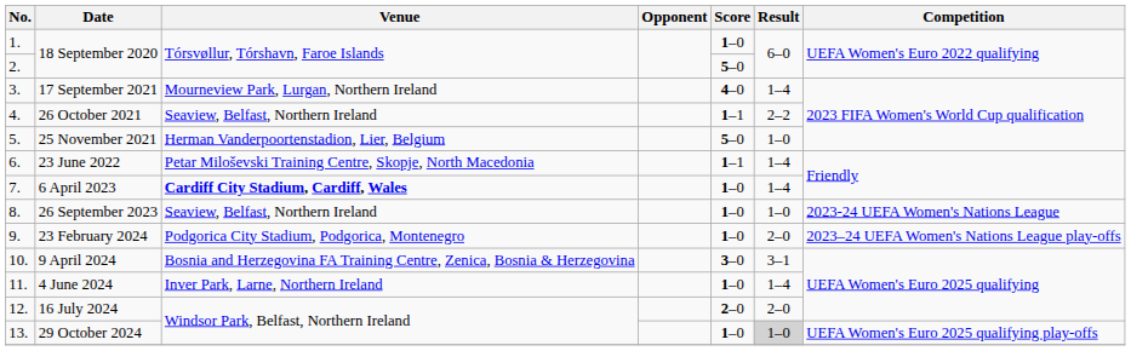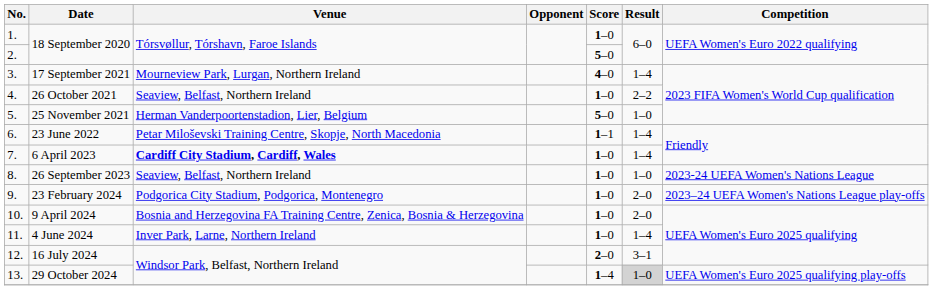 <table class="wikitable">
 <tr>
 <th>No.</th>
 <th>Date</th>
 <th>Venue</th>
 <th>Opponent</th>
 <th>Score</th>
 <th>Result</th>
 <th>Competition</th>
 </tr>
 <tr>
 <td>1.</td>
 <td rowspan=2>18 September 2020</td>
 <td rowspan=2><a href='#'>Tórsvøllur</a>, <a href='#'>Tórshavn</a>, <a href='#'>Faroe Islands</a></td>
 <td rowspan=2></td>
 <td align=center><strong>1</strong>–0</td>
 <td rowspan=2 align=center>6–0</td>
 <td rowspan=2><a href='#'>UEFA Women's Euro 2022 qualifying</a></td>
 </tr>
 <tr>
 <td>2.</td>
 <td align=center><strong>5</strong>–0</td>
 </tr>
 <tr>
 <td>3.</td>
 <td>17 September 2021</td>
 <td><a href='#'>Mourneview Park</a>, <a href='#'>Lurgan</a>, Northern Ireland</td>
 <td></td>
 <td align=center><strong>4</strong>–0</td>
 <td align=center>1–4</td>
 <td rowspan=3><a href='#'>2023 FIFA Women's World Cup qualification</a></td>
 </tr>
 <tr>
 <td>4.</td>
 <td>26 October 2021</td>
 <td><a href='#'>Seaview</a>, <a href='#'>Belfast</a>, Northern Ireland</td>
 <td></td>
-<td align=center><strong>1</strong>–1</td>
+<td align=center><strong>1</strong>–0</td>
 <td align=center>2–2</td>
 </tr>
 <tr>
 <td>5.</td>
 <td>25 November 2021</td>
 <td><a href='#'>Herman Vanderpoortenstadion</a>, <a href='#'>Lier</a>, <a href='#'>Belgium</a></td>
 <td></td>
 <td align=center><strong>5</strong>–0</td>
 <td align=center>1–0</td>
 </tr>
 <tr>
 <td>6.</td>
 <td>23 June 2022</td>
 <td><a href='#'>Petar Miloševski Training Centre</a>, <a href='#'>Skopje</a>, <a href='#'>North Macedonia</a></td>
 <td></td>
 <td align=center><strong>1</strong>–1</td>
 <td align=center>1–4</td>
 <td rowspan=2><a href='#'>Friendly</a></td>
 </tr>
 <tr>
 <td>7.</td>
 <td>6 April 2023</td>
 <td><strong><a href='#'>Cardiff City Stadium</a>, <a href='#'>Cardiff</a>, <a href='#'>Wales</a></strong></td>
 <td></td>
 <td align=center><strong>1</strong>–0</td>
 <td align=center>1–4</td>
 </tr>
 <tr>
 <td>8.</td>
 <td>26 September 2023</td>
 <td><a href='#'>Seaview</a>, <a href='#'>Belfast</a>, Northern Ireland</td>
 <td></td>
 <td align=center><strong>1</strong>–0</td>
 <td align=center>1–0</td>
 <td><a href='#'>2023-24 UEFA Women's Nations League</a></td>
 </tr>
 <tr>
 <td>9.</td>
 <td>23 February 2024</td>
 <td><a href='#'>Podgorica City Stadium</a>, <a href='#'>Podgorica</a>, <a href='#'>Montenegro</a></td>
 <td></td>
 <td align=center><strong>1</strong>–0</td>
 <td align=center>2–0</td>
 <td><a href='#'>2023–24 UEFA Women's Nations League play-offs</a></td>
 </tr>
 <tr>
 <td>10.</td>
 <td>9 April 2024</td>
 <td><a href='#'>Bosnia and Herzegovina FA Training Centre</a>, <a href='#'>Zenica</a>, <a href='#'>Bosnia & Herzegovina</a></td>
 <td></td>
-<td align=center><strong>3</strong>–0</td>
-<td align=center>3–1</td>
+<td align=center><strong>1</strong>–0</td>
+<td align=center>2–0</td>
 <td rowspan=3><a href='#'>UEFA Women's Euro 2025 qualifying</a></td>
 </tr>
 <tr>
 <td>11.</td>
 <td>4 June 2024</td>
 <td><a href='#'>Inver Park</a>, <a href='#'>Larne</a>, <a href='#'>Northern Ireland</a></td>
 <td></td>
 <td align=center><strong>1</strong>–0</td>
 <td align=center>1–4</td>
 </tr>
 <tr>
 <td>12.</td>
 <td>16 July 2024</td>
 <td rowspan=2><a href='#'>Windsor Park</a>, Belfast, Northern Ireland</td>
 <td></td>
 <td align=center><strong>2</strong>–0</td>
-<td align=center>2–0</td>
+<td align=center>3–1</td>
 </tr>
 <tr>
 <td>13.</td>
 <td>29 October 2024</td>
 <td></td>
-<td align=center><strong>1</strong>–0</td>
+<td align=center><strong>1</strong>–4</td>
 <td align=center style="background: lightgrey;">1–0 </td>
 <td><a href='#'>UEFA Women's Euro 2025 qualifying play-offs</a></td>
 </tr>
 <tr>
 </tr>
 </table>
